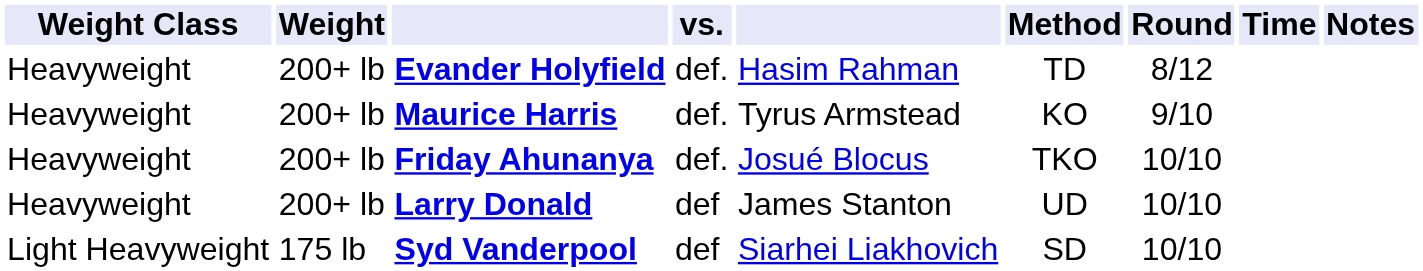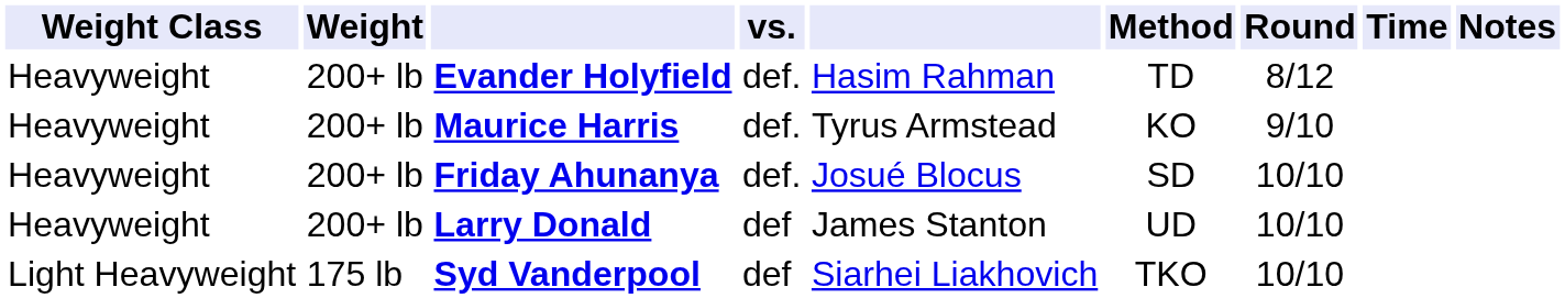 <table class="toccolours" style="font-size: 85%;">
 <tr>
 <th style="background:#e6e8fa; color:#000; text-align:center;">Weight Class</th>
 <th style="background:#e6e8fa; color:#000; text-align:center;">Weight</th>
 <th style="background:#e6e8fa; color:#000; text-align:center;"></th>
 <th style="background:#e6e8fa; color:#000; text-align:center;">vs.</th>
 <th style="background:#e6e8fa; color:#000; text-align:center;"></th>
 <th style="background:#e6e8fa; color:#000; text-align:center;">Method</th>
 <th style="background:#e6e8fa; color:#000; text-align:center;">Round</th>
 <th style="background:#e6e8fa; color:#000; text-align:center;">Time</th>
 <th style="background:#e6e8fa; color:#000; text-align:center;">Notes</th>
 </tr>
 <tr>
 <td>Heavyweight</td>
 <td>200+ lb</td>
 <td><strong><a href='#'>Evander Holyfield</a></strong></td>
 <td>def.</td>
 <td><a href='#'>Hasim Rahman</a></td>
 <td align=center>TD</td>
 <td align=center>8/12</td>
 <td align=center></td>
 </tr>
 <tr>
 <td>Heavyweight</td>
 <td>200+ lb</td>
 <td><strong><a href='#'>Maurice Harris</a></strong></td>
 <td>def.</td>
 <td>Tyrus Armstead</td>
 <td align=center>KO</td>
 <td align=center>9/10</td>
 <td align=center></td>
 </tr>
 <tr>
 <td>Heavyweight</td>
 <td>200+ lb</td>
 <td><strong><a href='#'>Friday Ahunanya</a></strong></td>
 <td>def.</td>
 <td><a href='#'>Josué Blocus</a></td>
-<td align=center>TKO</td>
+<td align=center>SD</td>
 <td align=center>10/10</td>
 <td align=center></td>
 </tr>
 <tr>
 <td>Heavyweight</td>
 <td>200+ lb</td>
 <td><strong><a href='#'>Larry Donald</a></strong></td>
 <td>def</td>
 <td>James Stanton</td>
 <td align=center>UD</td>
 <td align=center>10/10</td>
 <td align=center></td>
 </tr>
 <tr>
 <td>Light Heavyweight</td>
 <td>175 lb</td>
 <td><strong><a href='#'>Syd Vanderpool</a></strong></td>
 <td>def</td>
 <td><a href='#'>Siarhei Liakhovich</a></td>
-<td align=center>SD</td>
+<td align=center>TKO</td>
 <td align=center>10/10</td>
 <td align=center></td>
 </tr>
 </table>
